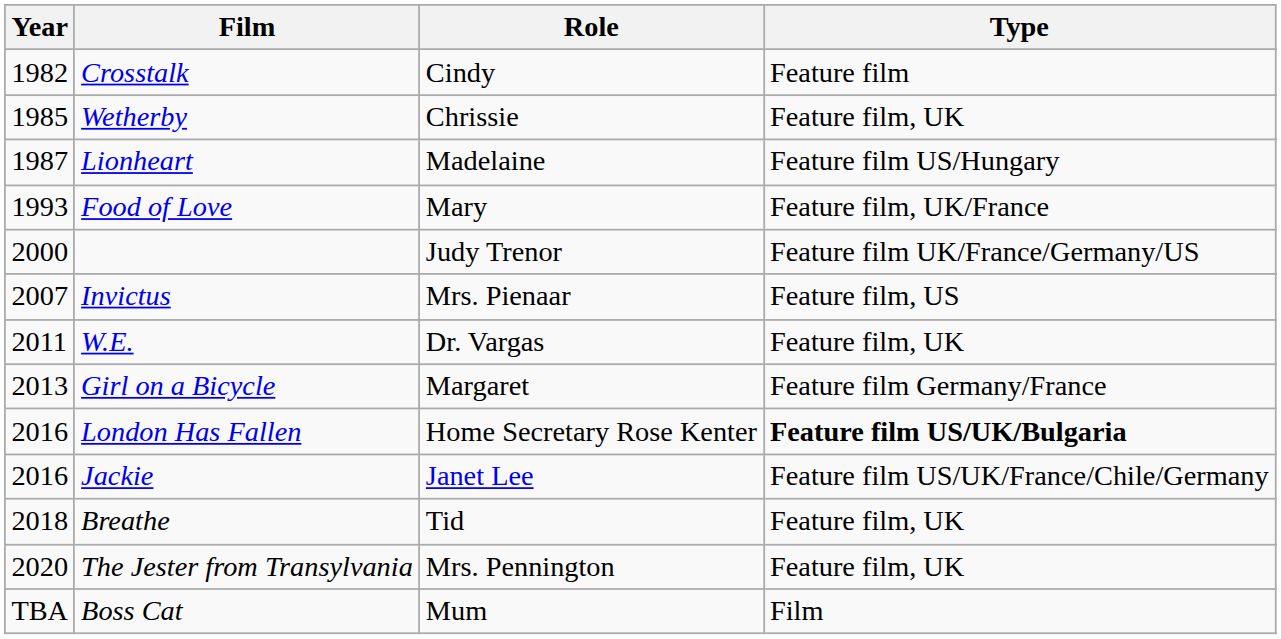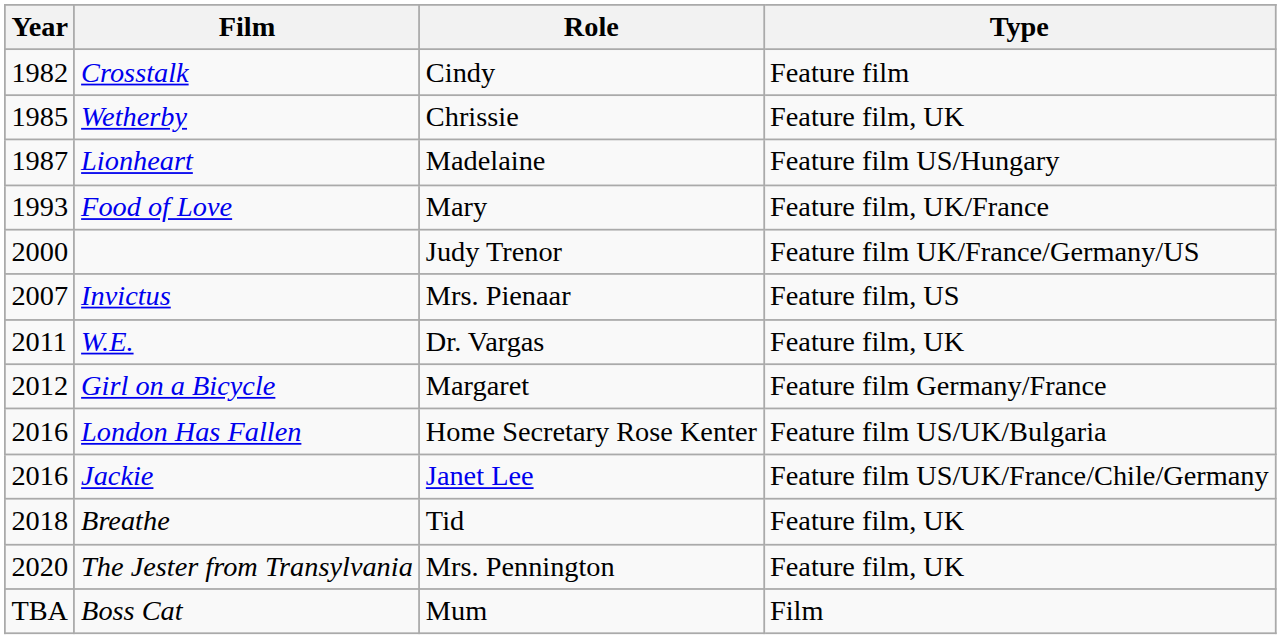 <table class="wikitable sortable">
 <tr>
 <th>Year</th>
 <th>Film</th>
 <th>Role</th>
 <th class="unsortable">Type</th>
 </tr>
 <tr>
 <td>1982</td>
 <td><em><a href='#'>Crosstalk</a></em></td>
 <td>Cindy</td>
 <td>Feature film</td>
 </tr>
 <tr>
 <td>1985</td>
 <td><em><a href='#'>Wetherby</a></em></td>
 <td>Chrissie</td>
 <td>Feature film, UK</td>
 </tr>
 <tr>
 <td>1987</td>
 <td><em><a href='#'>Lionheart</a></em></td>
 <td>Madelaine</td>
 <td>Feature film US/Hungary</td>
 </tr>
 <tr>
 <td>1993</td>
 <td><em><a href='#'>Food of Love</a></em></td>
 <td>Mary</td>
 <td>Feature film, UK/France</td>
 </tr>
 <tr>
 <td>2000</td>
 <td><em></em></td>
 <td>Judy Trenor</td>
 <td>Feature film UK/France/Germany/US</td>
 </tr>
 <tr>
 <td>2007</td>
 <td><em><a href='#'>Invictus</a></em></td>
 <td>Mrs. Pienaar</td>
 <td>Feature film, US</td>
 </tr>
 <tr>
 <td>2011</td>
 <td><em><a href='#'>W.E.</a></em></td>
 <td>Dr. Vargas</td>
 <td>Feature film, UK</td>
 </tr>
 <tr>
-<td>2013</td>
+<td>2012</td>
 <td><em><a href='#'>Girl on a Bicycle</a></em></td>
 <td>Margaret</td>
 <td>Feature film Germany/France</td>
 </tr>
 <tr>
 <td>2016</td>
 <td><em><a href='#'>London Has Fallen</a></em></td>
 <td>Home Secretary Rose Kenter</td>
-<td><strong>Feature film US/UK/Bulgaria</strong></td>
+<td>Feature film US/UK/Bulgaria</td>
 </tr>
 <tr>
 <td>2016</td>
 <td><em><a href='#'>Jackie</a></em></td>
 <td><a href='#'>Janet Lee</a></td>
 <td>Feature film US/UK/France/Chile/Germany</td>
 </tr>
 <tr>
 <td>2018</td>
 <td><em>Breathe</em></td>
 <td>Tid</td>
 <td>Feature film, UK</td>
 </tr>
 <tr>
 <td>2020</td>
 <td><em>The Jester from Transylvania</em></td>
 <td>Mrs. Pennington</td>
 <td>Feature film, UK</td>
 </tr>
 <tr>
 <td>TBA</td>
 <td><em>Boss Cat</em></td>
 <td>Mum</td>
 <td>Film</td>
 </tr>
 </table>
